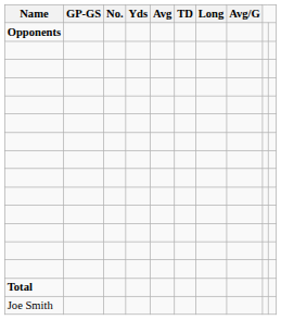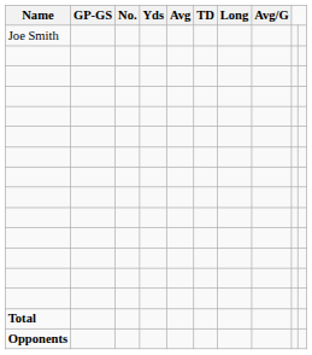 <table class="wikitable" style="white-space:nowrap;">
 <tr>
 <th>Name</th>
 <th>GP-GS</th>
 <th>No.</th>
 <th>Yds</th>
 <th>Avg</th>
 <th>TD</th>
 <th>Long</th>
 <th>Avg/G</th>
 </tr>
 <tr>
-<td><strong>Opponents</strong></td>
+<td>Joe Smith</td>
 <td></td>
 <td></td>
 <td></td>
 <td></td>
 <td></td>
 <td></td>
 <td></td>
 <td></td>
 <td> </td>
 </tr>
 <tr>
 <td> </td>
 <td></td>
 <td></td>
 <td></td>
 <td></td>
 <td></td>
 <td></td>
 <td></td>
 <td></td>
 <td> </td>
 </tr>
 <tr>
 <td> </td>
 <td></td>
 <td></td>
 <td></td>
 <td></td>
 <td></td>
 <td></td>
 <td></td>
 <td></td>
 <td> </td>
 </tr>
 <tr>
 <td> </td>
 <td></td>
 <td></td>
 <td></td>
 <td></td>
 <td></td>
 <td></td>
 <td></td>
 <td></td>
 <td> </td>
 </tr>
 <tr>
 <td> </td>
 <td></td>
 <td></td>
 <td></td>
 <td></td>
 <td></td>
 <td></td>
 <td></td>
 <td></td>
 <td> </td>
 </tr>
 <tr>
 <td> </td>
 <td></td>
 <td></td>
 <td></td>
 <td></td>
 <td></td>
 <td></td>
 <td></td>
 <td></td>
 <td> </td>
 </tr>
 <tr>
 <td> </td>
 <td></td>
 <td></td>
 <td></td>
 <td></td>
 <td></td>
 <td></td>
 <td></td>
 <td></td>
 <td> </td>
 </tr>
 <tr>
 <td> </td>
 <td></td>
 <td></td>
 <td></td>
 <td></td>
 <td></td>
 <td></td>
 <td></td>
 <td></td>
 <td> </td>
 </tr>
 <tr>
 <td> </td>
 <td></td>
 <td></td>
 <td></td>
 <td></td>
 <td></td>
 <td></td>
 <td></td>
 <td></td>
 <td> </td>
 </tr>
 <tr>
 <td> </td>
 <td></td>
 <td></td>
 <td></td>
 <td></td>
 <td></td>
 <td></td>
 <td></td>
 <td></td>
 <td> </td>
 </tr>
 <tr>
 <td> </td>
 <td></td>
 <td></td>
 <td></td>
 <td></td>
 <td></td>
 <td></td>
 <td></td>
 <td></td>
 <td> </td>
 </tr>
 <tr>
 <td> </td>
 <td></td>
 <td></td>
 <td></td>
 <td></td>
 <td></td>
 <td></td>
 <td></td>
 <td></td>
 <td> </td>
 </tr>
 <tr>
 <td> </td>
 <td></td>
 <td></td>
 <td></td>
 <td></td>
 <td></td>
 <td></td>
 <td></td>
 <td></td>
 <td> </td>
 </tr>
 <tr>
 <td> </td>
 <td></td>
 <td></td>
 <td></td>
 <td></td>
 <td></td>
 <td></td>
 <td></td>
 <td></td>
 <td> </td>
 </tr>
 <tr>
 <td><strong>Total</strong></td>
 <td></td>
 <td></td>
 <td></td>
 <td></td>
 <td></td>
 <td></td>
 <td></td>
 <td></td>
 <td> </td>
 </tr>
 <tr>
-<td>Joe Smith</td>
+<td><strong>Opponents</strong></td>
 <td></td>
 <td></td>
 <td></td>
 <td></td>
 <td></td>
 <td></td>
 <td></td>
 <td></td>
 <td> </td>
 </tr>
 </table>
